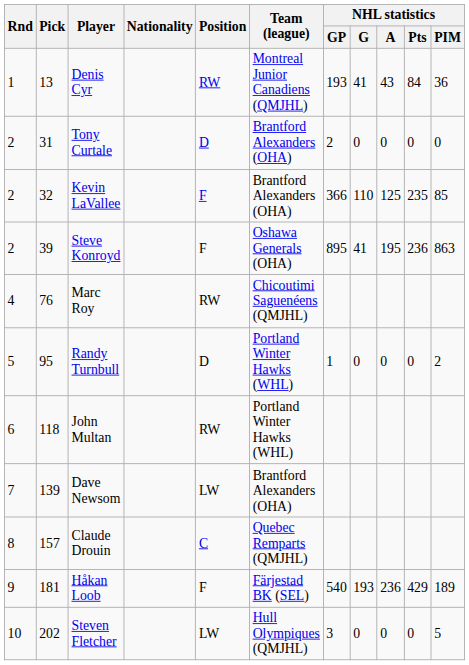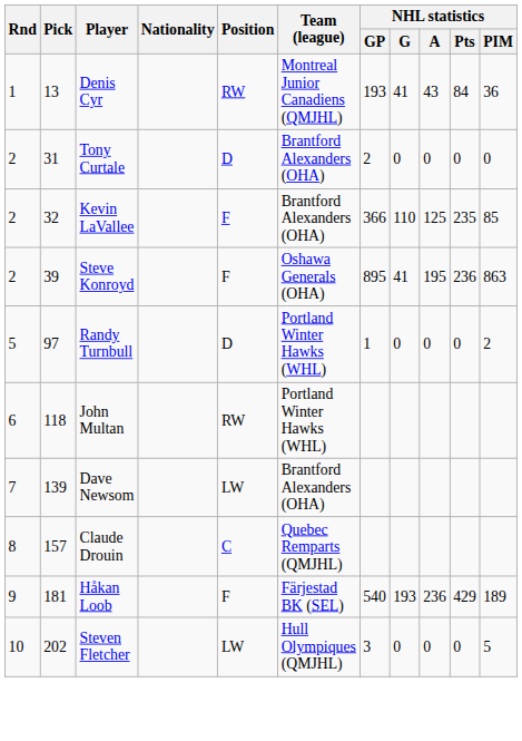 <table class="wikitable"  width="75%">
 <tr>
 <th rowspan="2">Rnd</th>
 <th rowspan="2">Pick</th>
 <th rowspan="2">Player</th>
 <th rowspan="2">Nationality</th>
 <th rowspan="2">Position</th>
 <th rowspan="2">Team (league)</th>
 <th colspan="5">NHL statistics</th>
 </tr>
 <tr>
 <th>GP</th>
 <th>G</th>
 <th>A</th>
 <th>Pts</th>
 <th>PIM</th>
 </tr>
 <tr>
 <td>1</td>
 <td>13</td>
 <td><a href='#'>Denis Cyr</a></td>
 <td></td>
 <td><a href='#'>RW</a></td>
 <td><a href='#'>Montreal Junior Canadiens</a> (<a href='#'>QMJHL</a>)</td>
 <td>193</td>
 <td>41</td>
 <td>43</td>
 <td>84</td>
 <td>36</td>
 </tr>
 <tr>
 <td>2</td>
 <td>31</td>
 <td><a href='#'>Tony Curtale</a></td>
 <td></td>
 <td><a href='#'>D</a></td>
 <td><a href='#'>Brantford Alexanders</a> (<a href='#'>OHA</a>)</td>
 <td>2</td>
 <td>0</td>
 <td>0</td>
 <td>0</td>
 <td>0</td>
 </tr>
 <tr>
 <td>2</td>
 <td>32</td>
 <td><a href='#'>Kevin LaVallee</a></td>
 <td></td>
 <td><a href='#'>F</a></td>
 <td>Brantford Alexanders (OHA)</td>
 <td>366</td>
 <td>110</td>
 <td>125</td>
 <td>235</td>
 <td>85</td>
 </tr>
 <tr>
 <td>2</td>
 <td>39</td>
 <td><a href='#'>Steve Konroyd</a></td>
 <td></td>
 <td>F</td>
 <td><a href='#'>Oshawa Generals</a> (OHA)</td>
 <td>895</td>
 <td>41</td>
 <td>195</td>
 <td>236</td>
 <td>863</td>
 </tr>
 <tr>
-<td>4</td>
-<td>76</td>
-<td>Marc Roy</td>
-<td></td>
-<td>RW</td>
-<td><a href='#'>Chicoutimi Saguenéens</a> (QMJHL)</td>
-<td></td>
-<td></td>
-<td></td>
-<td></td>
-<td></td>
-</tr>
-<tr>
 <td>5</td>
-<td>95</td>
+<td>97</td>
 <td><a href='#'>Randy Turnbull</a></td>
 <td></td>
 <td>D</td>
 <td><a href='#'>Portland Winter Hawks</a> (<a href='#'>WHL</a>)</td>
 <td>1</td>
 <td>0</td>
 <td>0</td>
 <td>0</td>
 <td>2</td>
 </tr>
 <tr>
 <td>6</td>
 <td>118</td>
 <td>John Multan</td>
 <td></td>
 <td>RW</td>
 <td>Portland Winter Hawks (WHL)</td>
 <td></td>
 <td></td>
 <td></td>
 <td></td>
 <td></td>
 </tr>
 <tr>
 <td>7</td>
 <td>139</td>
 <td>Dave Newsom</td>
 <td></td>
 <td>LW</td>
 <td>Brantford Alexanders (OHA)</td>
 <td></td>
 <td></td>
 <td></td>
 <td></td>
 <td></td>
 </tr>
 <tr>
 <td>8</td>
 <td>157</td>
 <td>Claude Drouin</td>
 <td></td>
 <td><a href='#'>C</a></td>
 <td><a href='#'>Quebec Remparts</a> (QMJHL)</td>
 <td></td>
 <td></td>
 <td></td>
 <td></td>
 <td></td>
 </tr>
 <tr>
 <td>9</td>
 <td>181</td>
 <td><a href='#'>Håkan Loob</a></td>
 <td></td>
 <td>F</td>
 <td><a href='#'>Färjestad BK</a> (<a href='#'>SEL</a>)</td>
 <td>540</td>
 <td>193</td>
 <td>236</td>
 <td>429</td>
 <td>189</td>
 </tr>
 <tr>
 <td>10</td>
 <td>202</td>
 <td><a href='#'>Steven Fletcher</a></td>
 <td></td>
 <td>LW</td>
 <td><a href='#'>Hull Olympiques</a> (QMJHL)</td>
 <td>3</td>
 <td>0</td>
 <td>0</td>
 <td>0</td>
 <td>5</td>
 </tr>
 </table>
